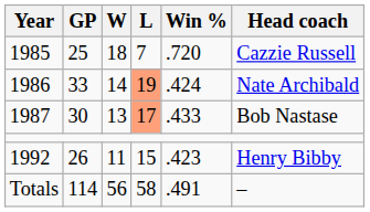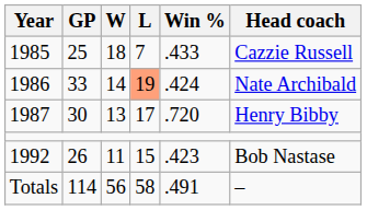 <table class="wikitable">
 <tr>
 <th>Year</th>
 <th>GP</th>
 <th>W</th>
 <th>L</th>
 <th>Win %</th>
 <th>Head coach</th>
 </tr>
 <tr>
 <td>1985</td>
 <td>25</td>
 <td>18</td>
 <td>7</td>
-<td>.720</td>
+<td>.433</td>
 <td><a href='#'>Cazzie Russell</a></td>
 </tr>
 <tr>
 <td>1986</td>
 <td>33</td>
 <td>14</td>
 <td style="background: lightsalmon;">19</td>
 <td>.424</td>
 <td><a href='#'>Nate Archibald</a></td>
 </tr>
 <tr>
 <td>1987</td>
 <td>30</td>
 <td>13</td>
-<td style="background: lightsalmon;">17</td>
-<td>.433</td>
-<td>Bob Nastase</td>
+<td>17</td>
+<td>.720</td>
+<td><a href='#'>Henry Bibby</a></td>
 </tr>
 <tr>
 <td colspan="6"></td>
 </tr>
 <tr>
 <td>1992</td>
 <td>26</td>
 <td>11</td>
 <td>15</td>
 <td>.423</td>
-<td><a href='#'>Henry Bibby</a></td>
+<td>Bob Nastase</td>
 </tr>
 <tr>
 <td>Totals</td>
 <td>114</td>
 <td>56</td>
 <td>58</td>
 <td>.491</td>
 <td>–</td>
 </tr>
 </table>
